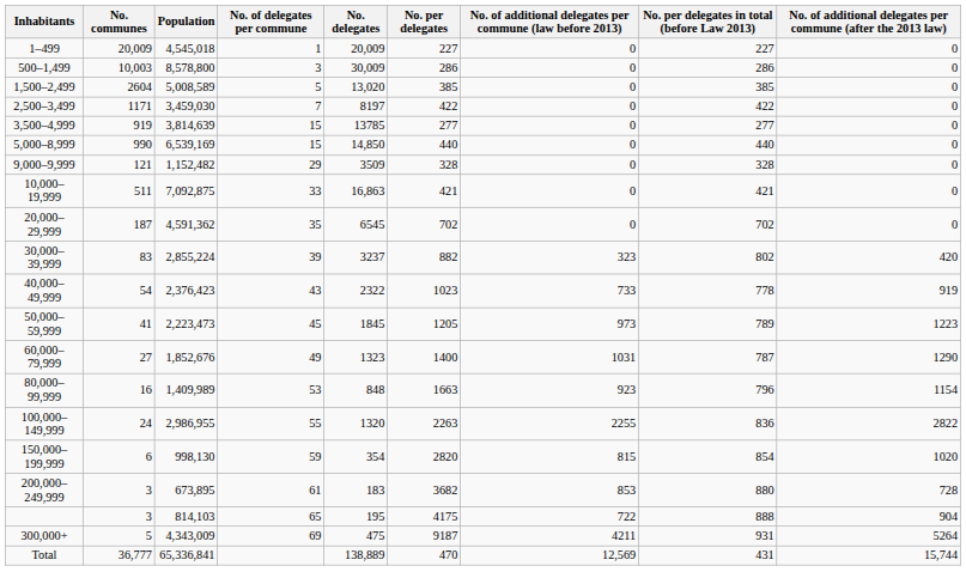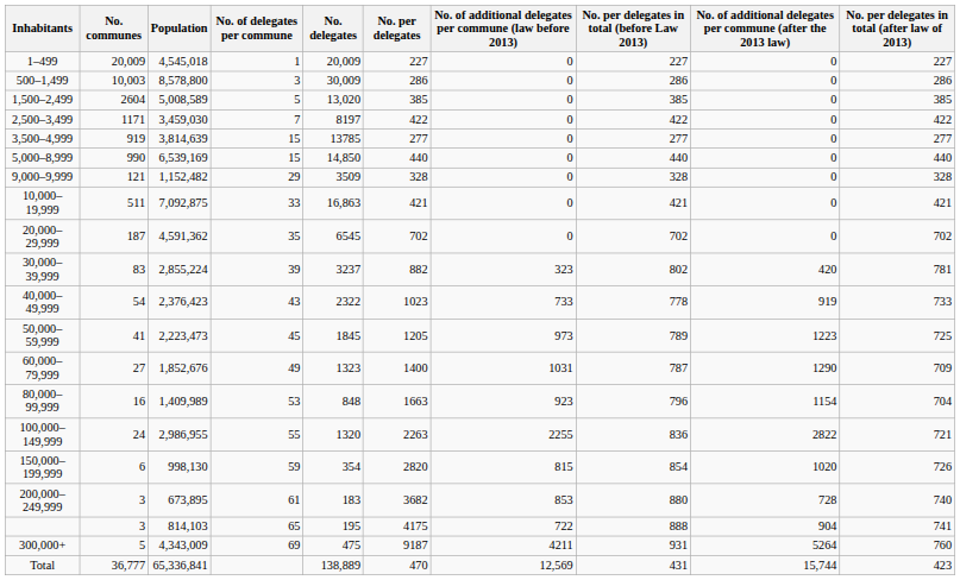 <table class=wikitable style=text-align:right>
 <tr>
 <th>Inhabitants</th>
 <th>No. communes</th>
 <th>Population</th>
 <th>No. of delegates per commune</th>
 <th>No. delegates</th>
 <th>No. per delegates</th>
 <th>No. of additional delegates per commune (law before 2013)</th>
 <th>No. per delegates in total (before Law 2013)</th>
 <th>No. of additional delegates per commune (after the 2013 law)</th>
+<th>No. per delegates in total (after law of 2013)</th>
 </tr>
 <tr>
 <td align=center>1–499</td>
 <td>20,009</td>
 <td>4,545,018</td>
 <td>1</td>
 <td>20,009</td>
 <td>227</td>
 <td>0</td>
 <td>227</td>
 <td>0</td>
+<td>227</td>
 </tr>
 <tr>
 <td align=center>500–1,499</td>
 <td>10,003</td>
 <td>8,578,800</td>
 <td>3</td>
 <td>30,009</td>
 <td>286</td>
 <td>0</td>
 <td>286</td>
 <td>0</td>
+<td>286</td>
 </tr>
 <tr>
 <td align=center>1,500–2,499</td>
 <td>2604</td>
 <td>5,008,589</td>
 <td>5</td>
 <td>13,020</td>
 <td>385</td>
 <td>0</td>
 <td>385</td>
 <td>0</td>
+<td>385</td>
 </tr>
 <tr>
 <td align=center>2,500–3,499</td>
 <td>1171</td>
 <td>3,459,030</td>
 <td>7</td>
 <td>8197</td>
 <td>422</td>
 <td>0</td>
 <td>422</td>
 <td>0</td>
+<td>422</td>
 </tr>
 <tr>
 <td align=center>3,500–4,999</td>
 <td>919</td>
 <td>3,814,639</td>
 <td>15</td>
 <td>13785</td>
 <td>277</td>
 <td>0</td>
 <td>277</td>
 <td>0</td>
+<td>277</td>
 </tr>
 <tr>
 <td align=center>5,000–8,999</td>
 <td>990</td>
 <td>6,539,169</td>
 <td>15</td>
 <td>14,850</td>
 <td>440</td>
 <td>0</td>
 <td>440</td>
 <td>0</td>
+<td>440</td>
 </tr>
 <tr>
 <td align=center>9,000–9,999</td>
 <td>121</td>
 <td>1,152,482</td>
 <td>29</td>
 <td>3509</td>
 <td>328</td>
 <td>0</td>
 <td>328</td>
 <td>0</td>
+<td>328</td>
 </tr>
 <tr>
 <td align=center>10,000–19,999</td>
 <td>511</td>
 <td>7,092,875</td>
 <td>33</td>
 <td>16,863</td>
 <td>421</td>
 <td>0</td>
 <td>421</td>
 <td>0</td>
+<td>421</td>
 </tr>
 <tr>
 <td align=center>20,000–29,999</td>
 <td>187</td>
 <td>4,591,362</td>
 <td>35</td>
 <td>6545</td>
 <td>702</td>
 <td>0</td>
 <td>702</td>
 <td>0</td>
+<td>702</td>
 </tr>
 <tr>
 <td align=center>30,000–39,999</td>
 <td>83</td>
 <td>2,855,224</td>
 <td>39</td>
 <td>3237</td>
 <td>882</td>
 <td>323</td>
 <td>802</td>
 <td>420</td>
+<td>781</td>
 </tr>
 <tr>
 <td align=center>40,000–49,999</td>
 <td>54</td>
 <td>2,376,423</td>
 <td>43</td>
 <td>2322</td>
 <td>1023</td>
 <td>733</td>
 <td>778</td>
 <td>919</td>
+<td>733</td>
 </tr>
 <tr>
 <td align=center>50,000–59,999</td>
 <td>41</td>
 <td>2,223,473</td>
 <td>45</td>
 <td>1845</td>
 <td>1205</td>
 <td>973</td>
 <td>789</td>
 <td>1223</td>
+<td>725</td>
 </tr>
 <tr>
 <td align=center>60,000–79,999</td>
 <td>27</td>
 <td>1,852,676</td>
 <td>49</td>
 <td>1323</td>
 <td>1400</td>
 <td>1031</td>
 <td>787</td>
 <td>1290</td>
+<td>709</td>
 </tr>
 <tr>
 <td align=center>80,000–99,999</td>
 <td>16</td>
 <td>1,409,989</td>
 <td>53</td>
 <td>848</td>
 <td>1663</td>
 <td>923</td>
 <td>796</td>
 <td>1154</td>
+<td>704</td>
 </tr>
 <tr>
 <td align=center>100,000–149,999</td>
 <td>24</td>
 <td>2,986,955</td>
 <td>55</td>
 <td>1320</td>
 <td>2263</td>
 <td>2255</td>
 <td>836</td>
 <td>2822</td>
+<td>721</td>
 </tr>
 <tr>
 <td align=center>150,000–199,999</td>
 <td>6</td>
 <td>998,130</td>
 <td>59</td>
 <td>354</td>
 <td>2820</td>
 <td>815</td>
 <td>854</td>
 <td>1020</td>
+<td>726</td>
 </tr>
 <tr>
 <td align=center>200,000–249,999</td>
 <td>3</td>
 <td>673,895</td>
 <td>61</td>
 <td>183</td>
 <td>3682</td>
 <td>853</td>
 <td>880</td>
 <td>728</td>
+<td>740</td>
 </tr>
 <tr>
 <td align=center></td>
 <td>3</td>
 <td>814,103</td>
 <td>65</td>
 <td>195</td>
 <td>4175</td>
 <td>722</td>
 <td>888</td>
 <td>904</td>
+<td>741</td>
 </tr>
 <tr>
 <td align=center>300,000+</td>
 <td>5</td>
 <td>4,343,009</td>
 <td>69</td>
 <td>475</td>
 <td>9187</td>
 <td>4211</td>
 <td>931</td>
 <td>5264</td>
+<td>760</td>
 </tr>
 <tr>
 <td align=center>Total</td>
 <td>36,777</td>
 <td>65,336,841</td>
 <td></td>
 <td>138,889</td>
 <td>470</td>
 <td>12,569</td>
 <td>431</td>
 <td>15,744</td>
+<td>423</td>
 </tr>
 </table>
